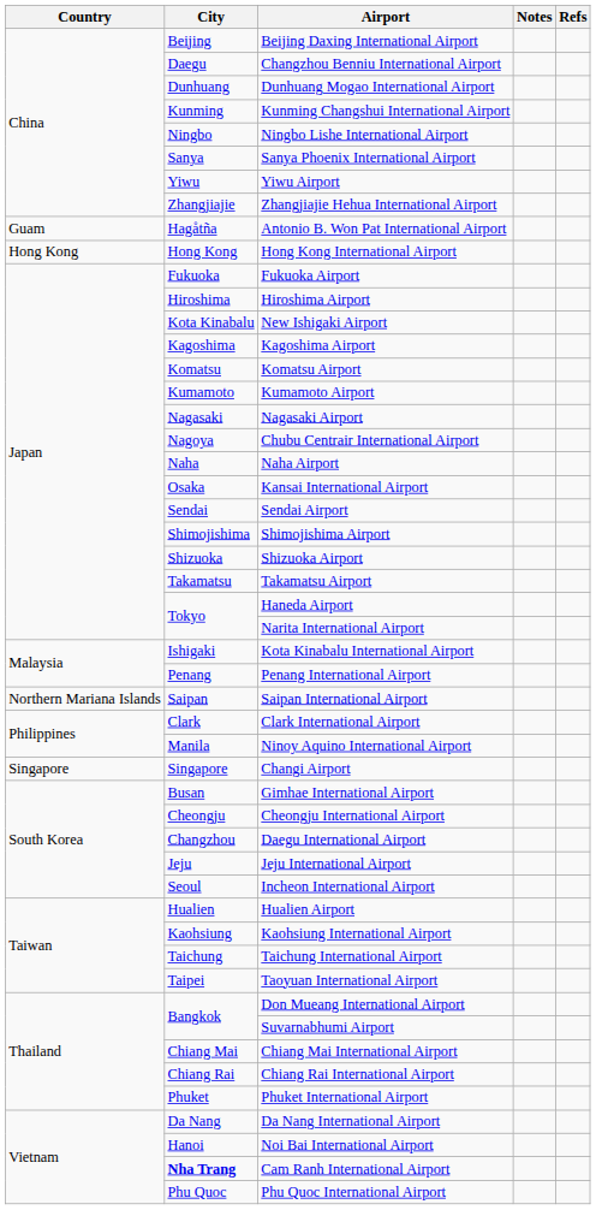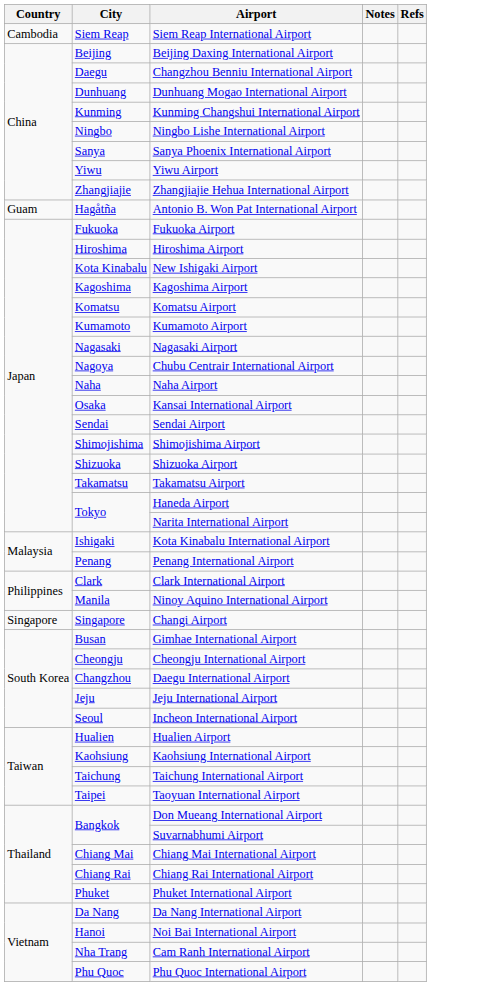 <table class="sortable wikitable">
 <tr>
 <th>Country</th>
 <th>City</th>
 <th>Airport</th>
 <th>Notes</th>
 <th>Refs</th>
+</tr>
+<tr>
+<td>Cambodia</td>
+<td><a href='#'>Siem Reap</a></td>
+<td><a href='#'>Siem Reap International Airport</a></td>
+<td></td>
+<td align=center></td>
 </tr>
 <tr>
 <td rowspan="8">China</td>
 <td><a href='#'>Beijing</a></td>
 <td><a href='#'>Beijing Daxing International Airport</a></td>
 <td></td>
 <td align=center></td>
 </tr>
 <tr>
 <td><a href='#'>Daegu</a></td>
 <td><a href='#'>Changzhou Benniu International Airport</a></td>
 <td></td>
 <td align=center></td>
 </tr>
 <tr>
 <td><a href='#'>Dunhuang</a></td>
 <td><a href='#'>Dunhuang Mogao International Airport</a></td>
 <td></td>
 <td align=center></td>
 </tr>
 <tr>
 <td><a href='#'>Kunming</a></td>
 <td><a href='#'>Kunming Changshui International Airport</a></td>
 <td></td>
 <td align=center></td>
 </tr>
 <tr>
 <td><a href='#'>Ningbo</a></td>
 <td><a href='#'>Ningbo Lishe International Airport</a></td>
 <td></td>
 <td align=center></td>
 </tr>
 <tr>
 <td><a href='#'>Sanya</a></td>
 <td><a href='#'>Sanya Phoenix International Airport</a></td>
 <td align=center></td>
 <td align=center></td>
 </tr>
 <tr>
 <td><a href='#'>Yiwu</a></td>
 <td><a href='#'>Yiwu Airport</a></td>
 <td></td>
 <td align=center></td>
 </tr>
 <tr>
 <td><a href='#'>Zhangjiajie</a></td>
 <td><a href='#'>Zhangjiajie Hehua International Airport</a></td>
 <td></td>
 <td align=center></td>
 </tr>
 <tr>
 <td>Guam</td>
 <td><a href='#'>Hagåtña</a></td>
 <td><a href='#'>Antonio B. Won Pat International Airport</a></td>
-<td></td>
-<td align=center></td>
-</tr>
-<tr>
-<td>Hong Kong</td>
-<td><a href='#'>Hong Kong</a></td>
-<td><a href='#'>Hong Kong International Airport</a></td>
 <td></td>
 <td align=center></td>
 </tr>
 <tr>
 <td rowspan="16">Japan</td>
 <td><a href='#'>Fukuoka</a></td>
 <td><a href='#'>Fukuoka Airport</a></td>
 <td align=center></td>
 <td align=center></td>
 </tr>
 <tr>
 <td><a href='#'>Hiroshima</a></td>
 <td><a href='#'>Hiroshima Airport</a></td>
 <td align=center></td>
 <td align=center></td>
 </tr>
 <tr>
 <td><a href='#'>Kota Kinabalu</a></td>
 <td><a href='#'>New Ishigaki Airport</a></td>
 <td align=center></td>
 <td align=center></td>
 </tr>
 <tr>
 <td><a href='#'>Kagoshima</a></td>
 <td><a href='#'>Kagoshima Airport</a></td>
 <td></td>
 <td align=center></td>
 </tr>
 <tr>
 <td><a href='#'>Komatsu</a></td>
 <td><a href='#'>Komatsu Airport</a></td>
 <td></td>
 <td align=center></td>
 </tr>
 <tr>
 <td><a href='#'>Kumamoto</a></td>
 <td><a href='#'>Kumamoto Airport</a></td>
 <td></td>
 <td align=center></td>
 </tr>
 <tr>
 <td><a href='#'>Nagasaki</a></td>
 <td><a href='#'>Nagasaki Airport</a></td>
 <td></td>
 <td align=center></td>
 </tr>
 <tr>
 <td><a href='#'>Nagoya</a></td>
 <td><a href='#'>Chubu Centrair International Airport</a></td>
 <td align=center></td>
 <td align=center></td>
 </tr>
 <tr>
 <td><a href='#'>Naha</a></td>
 <td><a href='#'>Naha Airport</a></td>
 <td align=center></td>
 <td align=center></td>
 </tr>
 <tr>
 <td><a href='#'>Osaka</a></td>
 <td><a href='#'>Kansai International Airport</a></td>
 <td align=center></td>
 <td align=center></td>
 </tr>
 <tr>
 <td><a href='#'>Sendai</a></td>
 <td><a href='#'>Sendai Airport</a></td>
 <td align=center></td>
 <td align=center></td>
 </tr>
 <tr>
 <td><a href='#'>Shimojishima</a></td>
 <td><a href='#'>Shimojishima Airport</a></td>
 <td></td>
 <td align=center></td>
 </tr>
 <tr>
 <td><a href='#'>Shizuoka</a></td>
 <td><a href='#'>Shizuoka Airport</a></td>
 <td align=center></td>
 <td align=center></td>
 </tr>
 <tr>
 <td><a href='#'>Takamatsu</a></td>
 <td><a href='#'>Takamatsu Airport</a></td>
 <td align=center></td>
 <td align=center></td>
 </tr>
 <tr>
 <td rowspan="2"><a href='#'>Tokyo</a></td>
 <td><a href='#'>Haneda Airport</a></td>
 <td align=center></td>
 <td align=center></td>
 </tr>
 <tr>
 <td><a href='#'>Narita International Airport</a></td>
 <td align=center></td>
 <td align=center></td>
 </tr>
 <tr>
 <td rowspan="2">Malaysia</td>
 <td><a href='#'>Ishigaki</a></td>
 <td><a href='#'>Kota Kinabalu International Airport</a></td>
 <td></td>
 <td align=center></td>
 </tr>
 <tr>
 <td><a href='#'>Penang</a></td>
 <td><a href='#'>Penang International Airport</a></td>
 <td align=center></td>
-<td align=center></td>
-</tr>
-<tr>
-<td>Northern Mariana Islands</td>
-<td><a href='#'>Saipan</a></td>
-<td><a href='#'>Saipan International Airport</a></td>
-<td></td>
 <td align=center></td>
 </tr>
 <tr>
 <td rowspan="2">Philippines</td>
 <td><a href='#'>Clark</a></td>
 <td><a href='#'>Clark International Airport</a></td>
 <td></td>
 <td align=center></td>
 </tr>
 <tr>
 <td><a href='#'>Manila</a></td>
 <td><a href='#'>Ninoy Aquino International Airport</a></td>
 <td align=center></td>
 <td align=center></td>
 </tr>
 <tr>
 <td>Singapore</td>
 <td><a href='#'>Singapore</a></td>
 <td><a href='#'>Changi Airport</a></td>
 <td></td>
 <td align=center></td>
 </tr>
 <tr>
 <td rowspan="5">South Korea</td>
 <td><a href='#'>Busan</a></td>
 <td><a href='#'>Gimhae International Airport</a></td>
 <td align=center></td>
 <td align=center></td>
 </tr>
 <tr>
 <td><a href='#'>Cheongju</a></td>
 <td><a href='#'>Cheongju International Airport</a></td>
 <td></td>
 <td align=center></td>
 </tr>
 <tr>
 <td><a href='#'>Changzhou</a></td>
 <td><a href='#'>Daegu International Airport</a></td>
 <td></td>
 <td align=center></td>
 </tr>
 <tr>
 <td><a href='#'>Jeju</a></td>
 <td><a href='#'>Jeju International Airport</a></td>
 <td align=center></td>
 <td align=center></td>
 </tr>
 <tr>
 <td><a href='#'>Seoul</a></td>
 <td><a href='#'>Incheon International Airport</a></td>
 <td align=center></td>
 <td align=center></td>
 </tr>
 <tr>
 <td rowspan="4">Taiwan</td>
 <td><a href='#'>Hualien</a></td>
 <td><a href='#'>Hualien Airport</a></td>
 <td align=center></td>
 <td align=center></td>
 </tr>
 <tr>
 <td><a href='#'>Kaohsiung</a></td>
 <td><a href='#'>Kaohsiung International Airport</a></td>
 <td align=center></td>
 <td align=center></td>
 </tr>
 <tr>
 <td><a href='#'>Taichung</a></td>
 <td><a href='#'>Taichung International Airport</a></td>
 <td align=center></td>
 <td align=center></td>
 </tr>
 <tr>
 <td><a href='#'>Taipei</a></td>
 <td><a href='#'>Taoyuan International Airport</a></td>
 <td align=center></td>
 <td align=center></td>
 </tr>
 <tr>
 <td rowspan="5">Thailand</td>
 <td rowspan="2"><a href='#'>Bangkok</a></td>
 <td><a href='#'>Don Mueang International Airport</a></td>
 <td></td>
 <td align=center></td>
 </tr>
 <tr>
 <td><a href='#'>Suvarnabhumi Airport</a></td>
 <td align=center></td>
 <td align=center></td>
 </tr>
 <tr>
 <td><a href='#'>Chiang Mai</a></td>
 <td><a href='#'>Chiang Mai International Airport</a></td>
 <td align=center></td>
 <td align=center></td>
 </tr>
 <tr>
 <td><a href='#'>Chiang Rai</a></td>
 <td><a href='#'>Chiang Rai International Airport</a></td>
 <td></td>
 <td align=center></td>
 </tr>
 <tr>
 <td><a href='#'>Phuket</a></td>
 <td><a href='#'>Phuket International Airport</a></td>
 <td align=center></td>
 <td align=center></td>
 </tr>
 <tr>
 <td rowspan="4">Vietnam</td>
 <td><a href='#'>Da Nang</a></td>
 <td><a href='#'>Da Nang International Airport</a></td>
 <td align=center></td>
 <td align=center></td>
 </tr>
 <tr>
 <td><a href='#'>Hanoi</a></td>
 <td><a href='#'>Noi Bai International Airport</a></td>
 <td align=center></td>
 <td align=center></td>
 </tr>
 <tr>
-<td><strong><a href='#'>Nha Trang</a></strong></td>
+<td><a href='#'>Nha Trang</a></td>
 <td><a href='#'>Cam Ranh International Airport</a></td>
 <td align=center></td>
 <td align=center></td>
 </tr>
 <tr>
 <td><a href='#'>Phu Quoc</a></td>
 <td><a href='#'>Phu Quoc International Airport</a></td>
 <td align=center></td>
 <td align=center></td>
 </tr>
 </table>
